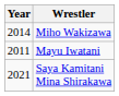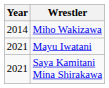 <table class="wikitable">
 <tr>
 <th>Year</th>
 <th>Wrestler</th>
 </tr>
 <tr>
 <td>2014</td>
 <td><a href='#'>Miho Wakizawa</a></td>
 </tr>
 <tr>
-<td>2011</td>
+<td>2021</td>
 <td><a href='#'>Mayu Iwatani</a></td>
 </tr>
 <tr>
 <td>2021</td>
 <td><a href='#'>Saya Kamitani</a><br><a href='#'>Mina Shirakawa</a></td>
 </tr>
 </table>
